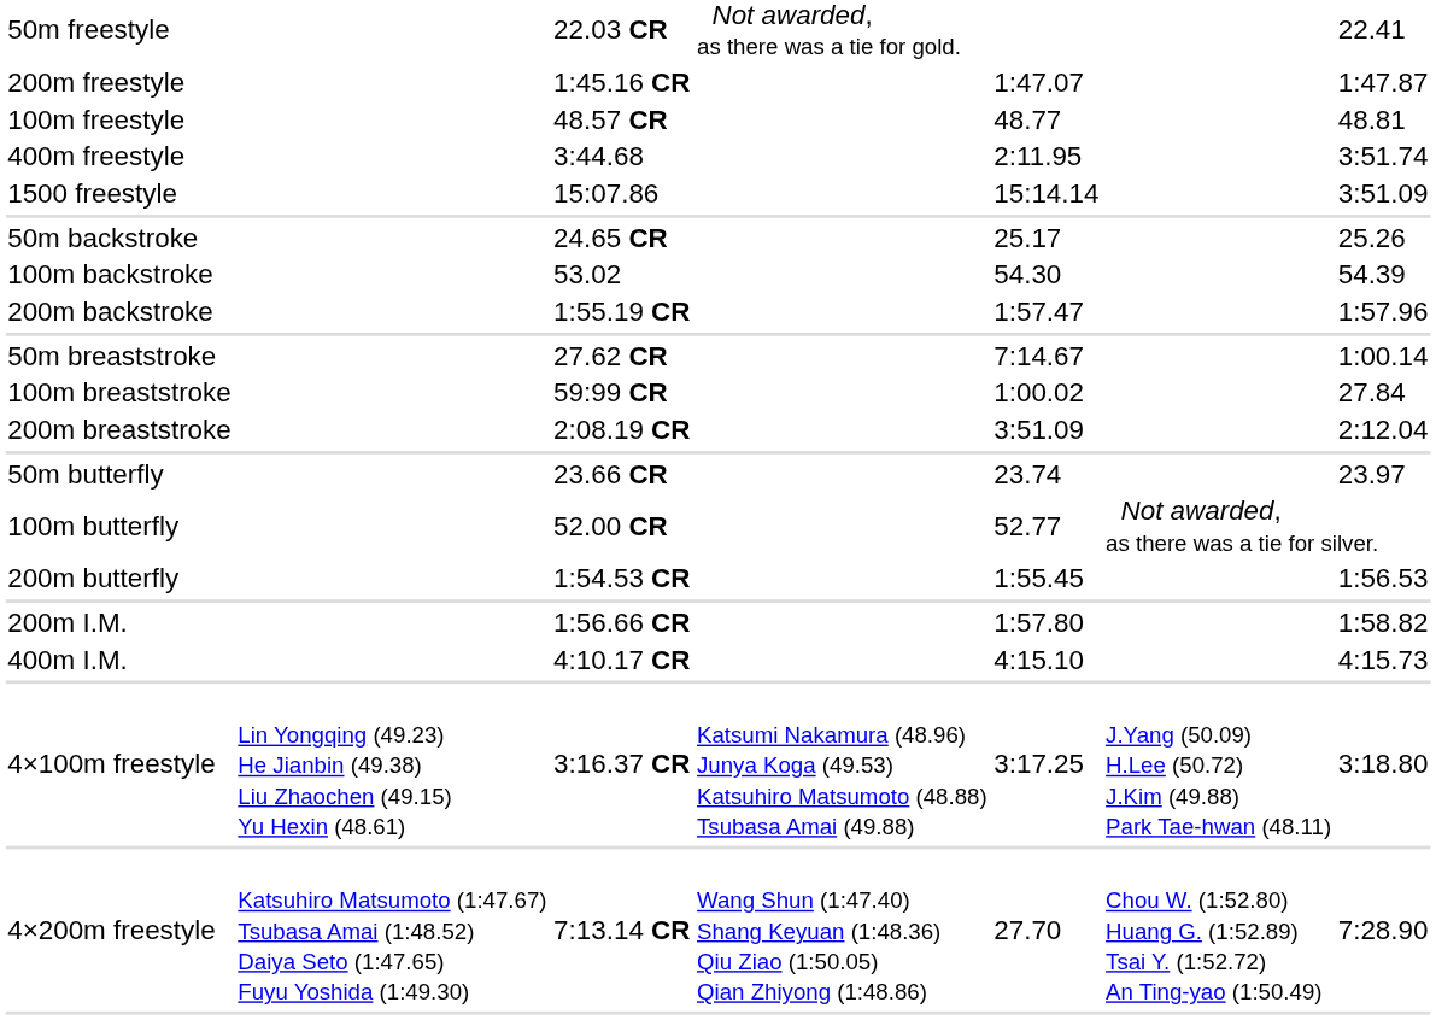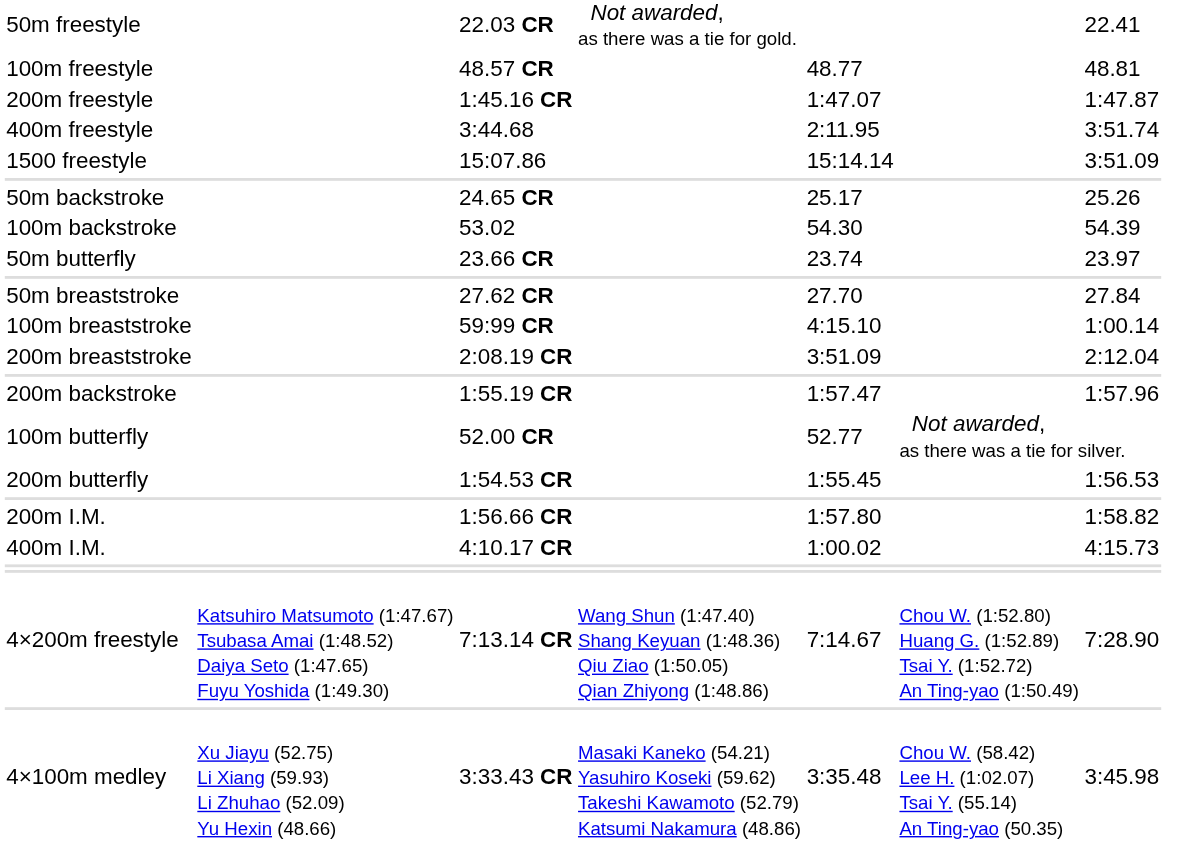 <table>
 <tr>
 <td>50m freestyle</td>
 <td><br></td>
 <td>22.03 <strong>CR</strong></td>
 <td colspan=2>  <em>Not awarded</em>,<br><small>as there was a tie for gold.</small></td>
 <td></td>
 <td>22.41</td>
 </tr>
 <tr>
+<td>100m freestyle</td>
+<td></td>
+<td>48.57 <strong>CR</strong></td>
+<td></td>
+<td>48.77</td>
+<td></td>
+<td>48.81</td>
+</tr>
+<tr>
 <td>200m freestyle</td>
 <td></td>
 <td>1:45.16 <strong>CR</strong></td>
 <td></td>
 <td>1:47.07</td>
 <td></td>
 <td>1:47.87</td>
-</tr>
-<tr>
-<td>100m freestyle</td>
-<td></td>
-<td>48.57 <strong>CR</strong></td>
-<td></td>
-<td>48.77</td>
-<td></td>
-<td>48.81</td>
 </tr>
 <tr>
 <td>400m freestyle</td>
 <td></td>
 <td>3:44.68</td>
 <td></td>
 <td>2:11.95</td>
 <td></td>
 <td>3:51.74</td>
 </tr>
 <tr>
 <td>1500 freestyle</td>
 <td></td>
 <td>15:07.86</td>
 <td></td>
 <td>15:14.14</td>
 <td></td>
 <td>3:51.09</td>
 </tr>
 <tr bgcolor=#DDDDDD>
 <td colspan=7></td>
 </tr>
 <tr>
 <td>50m backstroke</td>
 <td></td>
 <td>24.65 <strong>CR</strong></td>
 <td></td>
 <td>25.17</td>
 <td></td>
 <td>25.26</td>
 </tr>
 <tr>
 <td>100m backstroke</td>
 <td></td>
 <td>53.02</td>
 <td></td>
 <td>54.30</td>
 <td></td>
 <td>54.39</td>
 </tr>
 <tr>
-<td>200m backstroke</td>
+<td>50m butterfly</td>
 <td></td>
-<td>1:55.19 <strong>CR</strong></td>
+<td>23.66 <strong>CR</strong></td>
 <td></td>
-<td>1:57.47</td>
+<td>23.74</td>
 <td></td>
-<td>1:57.96</td>
+<td>23.97</td>
 </tr>
 <tr bgcolor=#DDDDDD>
 <td colspan=7></td>
 </tr>
 <tr>
 <td>50m breaststroke</td>
 <td></td>
 <td>27.62 <strong>CR</strong></td>
 <td></td>
-<td>7:14.67</td>
+<td>27.70</td>
 <td></td>
-<td>1:00.14</td>
+<td>27.84</td>
 </tr>
 <tr>
 <td>100m breaststroke</td>
 <td></td>
 <td>59:99 <strong>CR</strong></td>
 <td></td>
-<td>1:00.02</td>
+<td>4:15.10</td>
 <td></td>
-<td>27.84</td>
+<td>1:00.14</td>
 </tr>
 <tr>
 <td>200m breaststroke</td>
 <td></td>
 <td>2:08.19 <strong>CR</strong></td>
 <td></td>
 <td>3:51.09</td>
 <td></td>
 <td>2:12.04</td>
 </tr>
 <tr bgcolor=#DDDDDD>
 <td colspan=7></td>
 </tr>
 <tr>
-<td>50m butterfly</td>
+<td>200m backstroke</td>
 <td></td>
-<td>23.66 <strong>CR</strong></td>
+<td>1:55.19 <strong>CR</strong></td>
 <td></td>
-<td>23.74</td>
+<td>1:57.47</td>
 <td></td>
-<td>23.97</td>
+<td>1:57.96</td>
 </tr>
 <tr>
 <td>100m butterfly</td>
 <td></td>
 <td>52.00 <strong>CR</strong></td>
 <td><br></td>
 <td>52.77</td>
 <td colspan=2>  <em>Not awarded</em>,<br><small>as there was a tie for silver.</small></td>
 </tr>
 <tr>
 <td>200m butterfly</td>
 <td></td>
 <td>1:54.53 <strong>CR</strong></td>
 <td></td>
 <td>1:55.45</td>
 <td></td>
 <td>1:56.53</td>
 </tr>
 <tr bgcolor=#DDDDDD>
 <td colspan=7></td>
 </tr>
 <tr>
 <td>200m I.M.</td>
 <td></td>
 <td>1:56.66 <strong>CR</strong></td>
 <td></td>
 <td>1:57.80</td>
 <td></td>
 <td>1:58.82</td>
 </tr>
 <tr>
 <td>400m I.M.</td>
 <td></td>
 <td>4:10.17 <strong>CR</strong></td>
 <td></td>
-<td>4:15.10</td>
+<td>1:00.02</td>
 <td></td>
 <td>4:15.73</td>
 </tr>
 <tr bgcolor=#DDDDDD>
 <td colspan=7></td>
-</tr>
-<tr>
-<td>4×100m freestyle</td>
-<td><br><small><a href='#'>Lin Yongqing</a> (49.23)<br><a href='#'>He Jianbin</a> (49.38)<br><a href='#'>Liu Zhaochen</a> (49.15)<br><a href='#'>Yu Hexin</a> (48.61)</small></td>
-<td>3:16.37 <strong>CR</strong></td>
-<td><br><small><a href='#'>Katsumi Nakamura</a> (48.96)<br><a href='#'>Junya Koga</a> (49.53)<br><a href='#'>Katsuhiro Matsumoto</a> (48.88)<br><a href='#'>Tsubasa Amai</a> (49.88)</small></td>
-<td>3:17.25</td>
-<td><br><small><a href='#'>J.Yang</a> (50.09)<br><a href='#'>H.Lee</a> (50.72)<br><a href='#'>J.Kim</a> (49.88)<br><a href='#'>Park Tae-hwan</a> (48.11)</small></td>
-<td>3:18.80</td>
 </tr>
 <tr bgcolor=#DDDDDD>
 <td colspan=7></td>
 </tr>
 <tr>
 <td>4×200m freestyle</td>
 <td><br><small><a href='#'>Katsuhiro Matsumoto</a> (1:47.67)<br><a href='#'>Tsubasa Amai</a> (1:48.52)<br><a href='#'>Daiya Seto</a> (1:47.65)<br><a href='#'>Fuyu Yoshida</a> (1:49.30)</small></td>
 <td>7:13.14 <strong>CR</strong></td>
 <td><br><small><a href='#'>Wang Shun</a> (1:47.40)<br><a href='#'>Shang Keyuan</a> (1:48.36)<br><a href='#'>Qiu Ziao</a> (1:50.05)<br><a href='#'>Qian Zhiyong</a> (1:48.86)</small></td>
-<td>27.70</td>
+<td>7:14.67</td>
 <td><br><small><a href='#'>Chou W.</a> (1:52.80)<br><a href='#'>Huang G.</a> (1:52.89)<br><a href='#'>Tsai Y.</a> (1:52.72)<br><a href='#'>An Ting-yao</a> (1:50.49)</small></td>
 <td>7:28.90</td>
 </tr>
 <tr bgcolor=#DDDDDD>
 <td colspan=7></td>
 </tr>
+<tr>
+<td>4×100m medley</td>
+<td><br><small><a href='#'>Xu Jiayu</a> (52.75)<br><a href='#'>Li Xiang</a> (59.93)<br><a href='#'>Li Zhuhao</a> (52.09)<br><a href='#'>Yu Hexin</a> (48.66)</small></td>
+<td>3:33.43 <strong>CR</strong></td>
+<td><br><small><a href='#'>Masaki Kaneko</a> (54.21)<br><a href='#'>Yasuhiro Koseki</a> (59.62)<br><a href='#'>Takeshi Kawamoto</a> (52.79)<br><a href='#'>Katsumi Nakamura</a> (48.86)</small></td>
+<td>3:35.48</td>
+<td><br><small><a href='#'>Chou W.</a> (58.42)<br><a href='#'>Lee H.</a> (1:02.07)<br><a href='#'>Tsai Y.</a> (55.14)<br><a href='#'>An Ting-yao</a> (50.35)</small></td>
+<td>3:45.98</td>
+</tr>
 </table>
